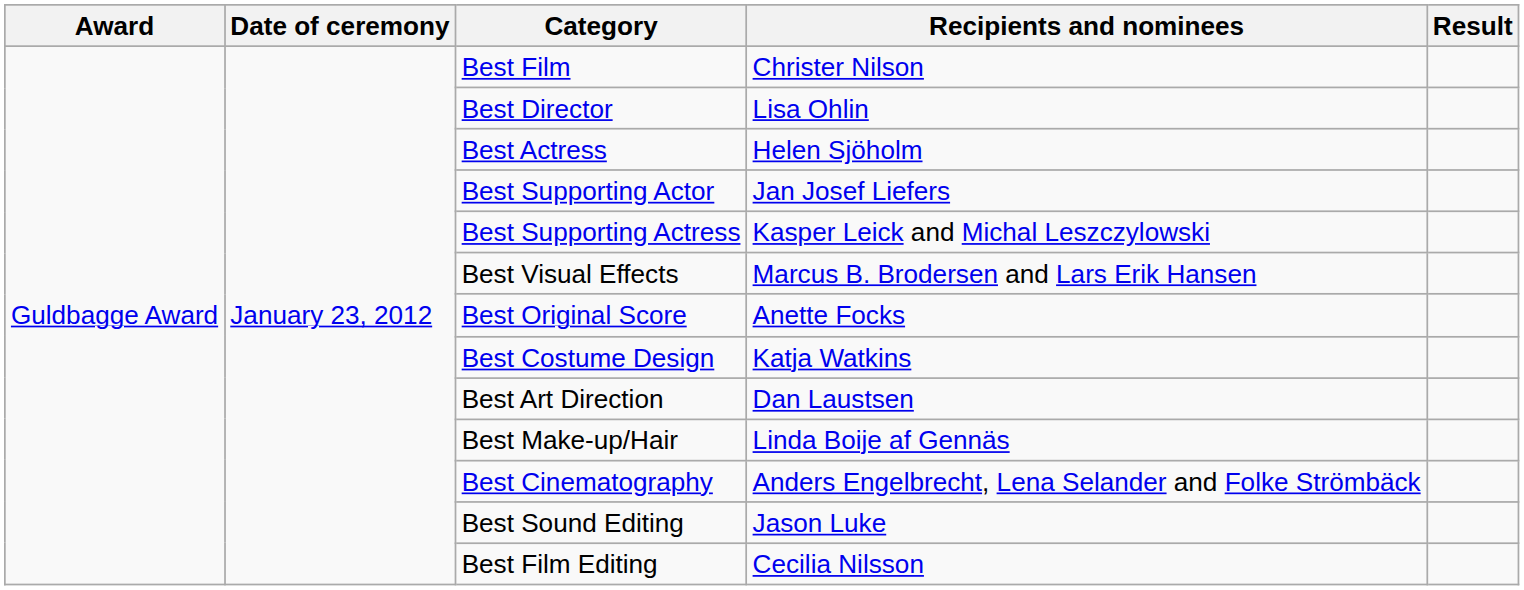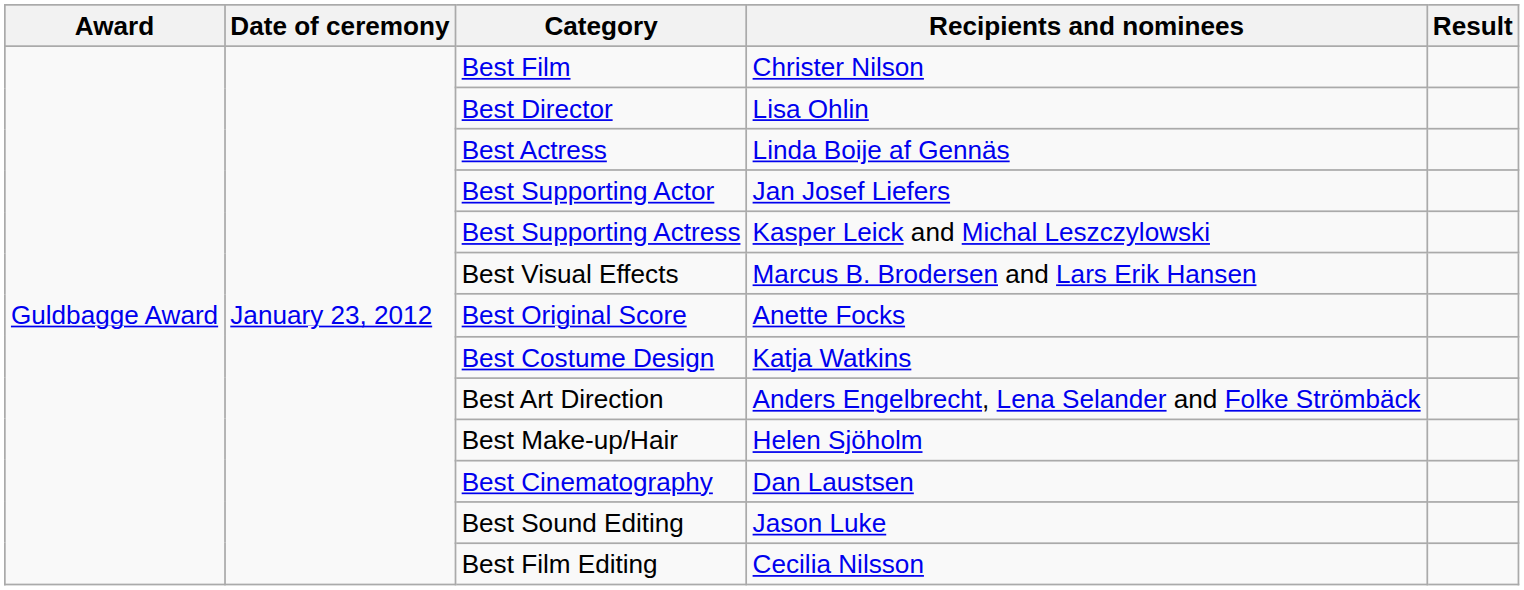 <table class="wikitable sortable" style="font-size: 95%;">
 <tr>
 <th>Award</th>
 <th>Date of ceremony</th>
 <th>Category</th>
 <th>Recipients and nominees</th>
 <th>Result</th>
 </tr>
 <tr>
 <td rowspan=13><a href='#'>Guldbagge Award</a></td>
 <td rowspan=13><a href='#'>January 23, 2012</a></td>
 <td><a href='#'>Best Film</a></td>
 <td><a href='#'>Christer Nilson</a></td>
 <td></td>
 </tr>
 <tr>
 <td><a href='#'>Best Director</a></td>
 <td><a href='#'>Lisa Ohlin</a></td>
 <td></td>
 </tr>
 <tr>
 <td><a href='#'>Best Actress</a></td>
-<td><a href='#'>Helen Sjöholm</a></td>
+<td><a href='#'>Linda Boije af Gennäs</a></td>
 <td></td>
 </tr>
 <tr>
 <td><a href='#'>Best Supporting Actor</a></td>
 <td><a href='#'>Jan Josef Liefers</a></td>
 <td></td>
 </tr>
 <tr>
 <td><a href='#'>Best Supporting Actress</a></td>
 <td><a href='#'>Kasper Leick</a> and <a href='#'>Michal Leszczylowski</a></td>
 <td></td>
 </tr>
 <tr>
 <td>Best Visual Effects</td>
 <td><a href='#'>Marcus B. Brodersen</a> and <a href='#'>Lars Erik Hansen</a></td>
 <td></td>
 </tr>
 <tr>
 <td><a href='#'>Best Original Score</a></td>
 <td><a href='#'>Anette Focks</a></td>
 <td></td>
 </tr>
 <tr>
 <td><a href='#'>Best Costume Design</a></td>
 <td><a href='#'>Katja Watkins</a></td>
 <td></td>
 </tr>
 <tr>
 <td>Best Art Direction</td>
-<td><a href='#'>Dan Laustsen</a></td>
+<td><a href='#'>Anders Engelbrecht</a>, <a href='#'>Lena Selander</a> and <a href='#'>Folke Strömbäck</a></td>
 <td></td>
 </tr>
 <tr>
 <td>Best Make-up/Hair</td>
-<td><a href='#'>Linda Boije af Gennäs</a></td>
+<td><a href='#'>Helen Sjöholm</a></td>
 <td></td>
 </tr>
 <tr>
 <td><a href='#'>Best Cinematography</a></td>
-<td><a href='#'>Anders Engelbrecht</a>, <a href='#'>Lena Selander</a> and <a href='#'>Folke Strömbäck</a></td>
+<td><a href='#'>Dan Laustsen</a></td>
 <td></td>
 </tr>
 <tr>
 <td>Best Sound Editing</td>
 <td><a href='#'>Jason Luke</a></td>
 <td></td>
 </tr>
 <tr>
 <td>Best Film Editing</td>
 <td><a href='#'>Cecilia Nilsson</a></td>
 <td></td>
 </tr>
 </table>
